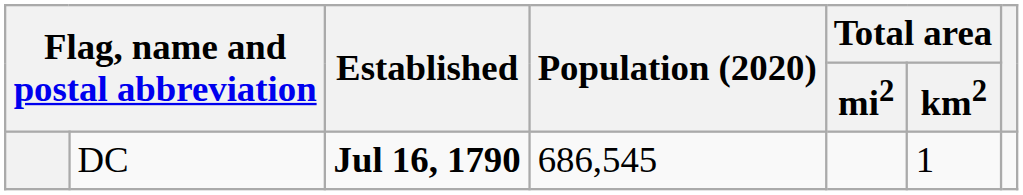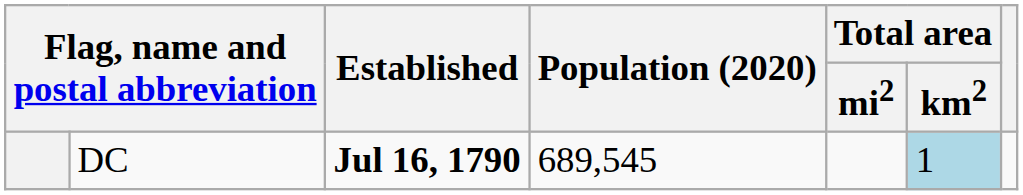 <table class="wikitable plainrowheaders" >
 <tr>
 <th scope="col" colspan=2 rowspan=2>Flag, name and<br><a href='#'>postal abbreviation</a></th>
 <th scope="col" rowspan=2>Established</th>
 <th scope="col" rowspan=2>Population (2020)<br></th>
 <th scope="col" colspan=2>Total area</th>
 <th scope="col" rowspan=2><a href='#'></a></th>
 </tr>
 <tr>
 <th scope="col">mi<sup>2</sup></th>
 <th scope="col">km<sup>2</sup></th>
 </tr>
 <tr>
 <th scope="row"></th>
 <td>DC</td>
 <td><strong>Jul 16, 1790</strong></td>
-<td>686,545</td>
+<td>689,545</td>
 <td></td>
-<td>1</td>
+<td style="background: lightblue;">1</td>
 </tr>
 </table>
